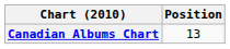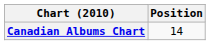 <table class="wikitable sortable plainrowheaders" style="text-align:center">
 <tr>
 <th scope="col">Chart (2010)</th>
 <th scope="col">Position</th>
 </tr>
 <tr>
 <th scope="row"><a href='#'>Canadian Albums Chart</a></th>
-<td style="text-align:center;">13</td>
+<td style="text-align:center;">14</td>
 </tr>
 </table>
